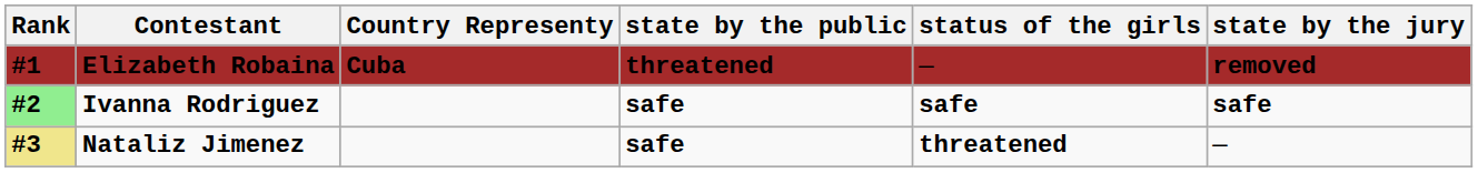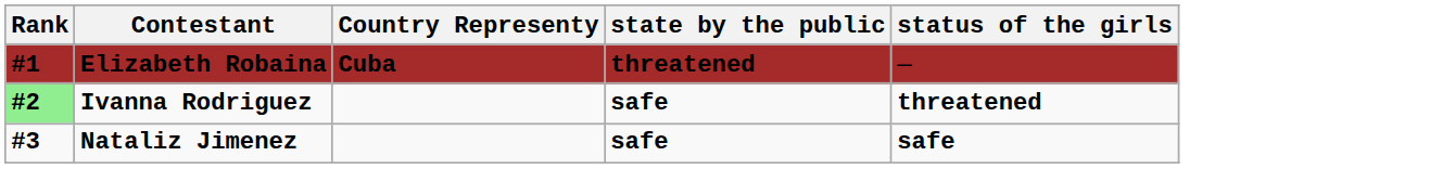 <table class="wikitable" border="1">
 <tr>
 <th>Rank</th>
 <th>Contestant</th>
 <th>Country Representy</th>
 <th>state by the public</th>
 <th>status of the girls</th>
-<th>state by the jury</th>
 </tr>
 <tr>
 <td bgcolor="brown"><strong>#1</strong></td>
 <td bgcolor="brown"><strong>Elizabeth Robaina</strong></td>
 <td bgcolor="brown"><strong> Cuba</strong></td>
 <td bgcolor="brown"><strong>threatened</strong></td>
 <td bgcolor="brown">—</td>
-<td bgcolor="brown"><strong>removed</strong></td>
 </tr>
 <tr>
 <td style="background: lightgreen;"><strong>#2</strong></td>
 <td><strong>Ivanna Rodriguez</strong></td>
 <td><strong></strong></td>
 <td><strong>safe</strong></td>
+<td><strong>threatened</strong></td>
+</tr>
+<tr>
+<td><strong>#3</strong></td>
+<td><strong>Nataliz Jimenez</strong></td>
+<td><strong></strong></td>
 <td><strong>safe</strong></td>
 <td><strong>safe</strong></td>
 </tr>
-<tr>
-<td style="background: khaki;"><strong>#3</strong></td>
-<td><strong>Nataliz Jimenez</strong></td>
-<td><strong></strong></td>
-<td><strong>safe</strong></td>
-<td><strong>threatened</strong></td>
-<td>—</td>
-</tr>
 </table>
